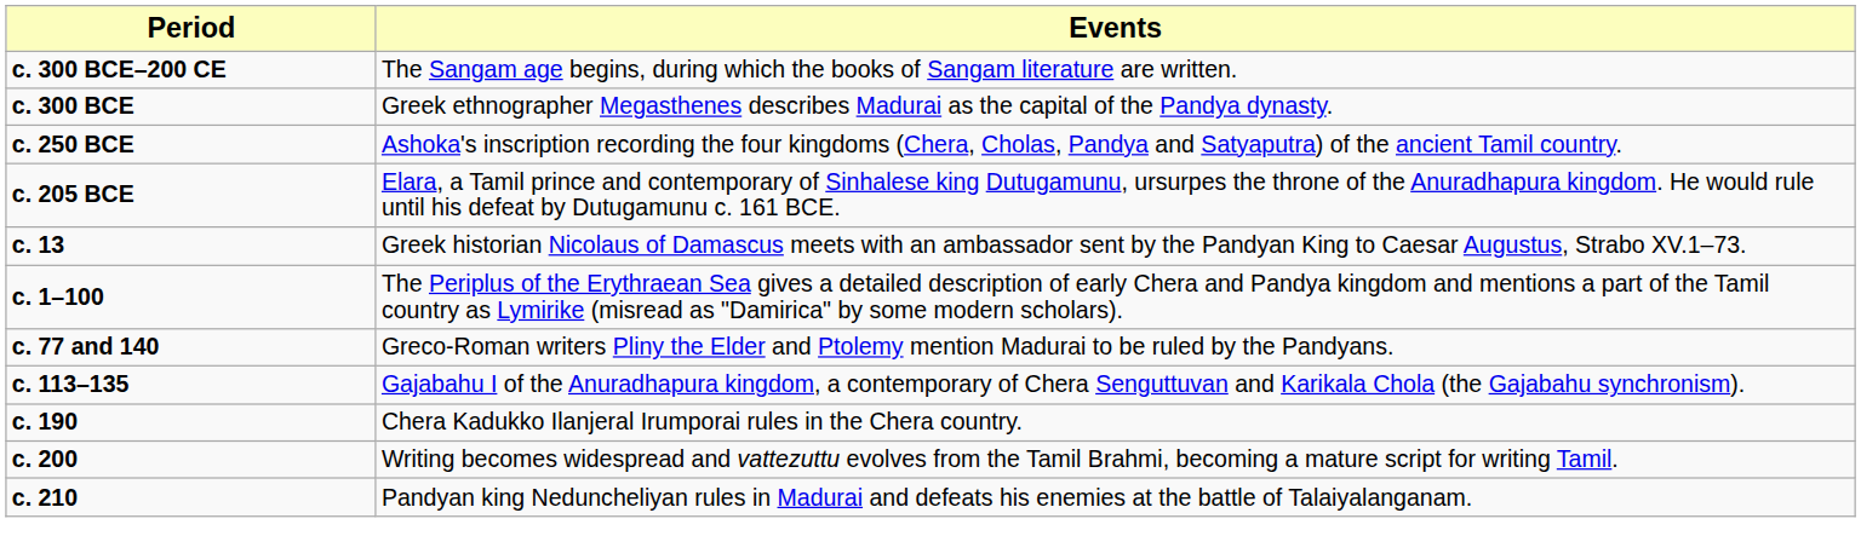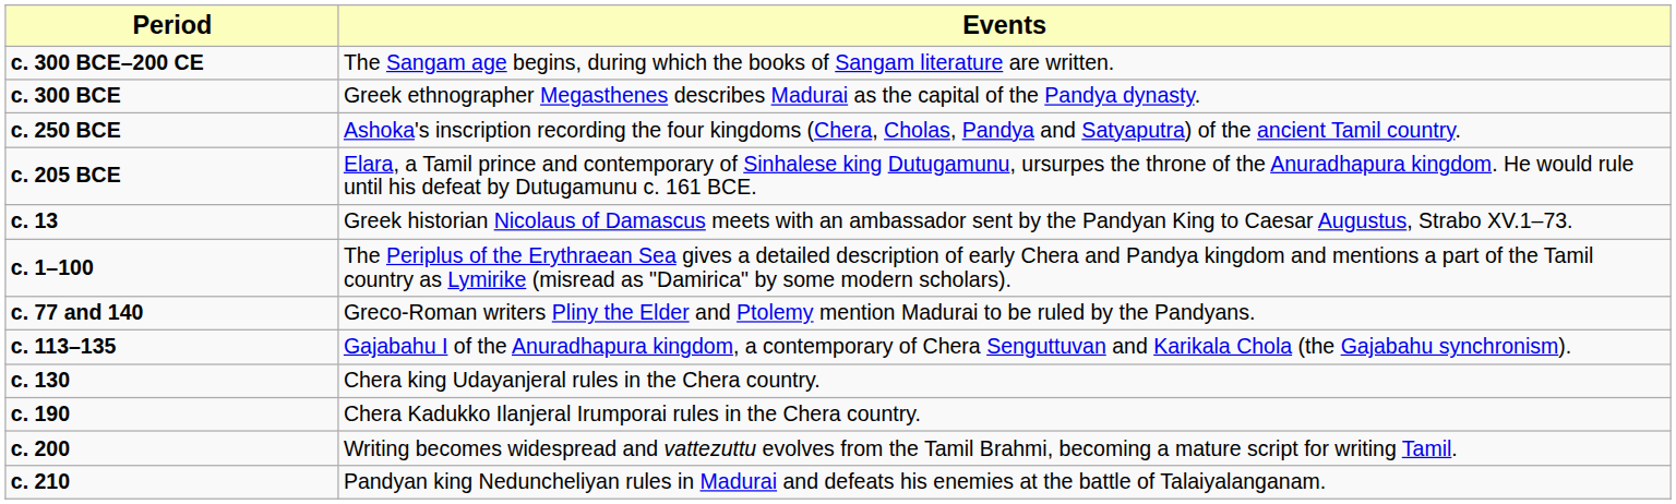 <table class="wikitable" style="text-align:left; margin: auto; width:99%">
 <tr>
 <th scope="row" style="width: 20%; text-align:center; font-size:120%; background:#fcfebe; color:#000000;">Period</th>
 <th scope="row" style="text-align:center; font-size:120%; background:#fcfebe; color:#000000;">Events</th>
 </tr>
 <tr>
 <td><strong>c. 300 BCE–200 CE</strong></td>
 <td>The <a href='#'>Sangam age</a> begins, during which the books of <a href='#'>Sangam literature</a> are written.</td>
 </tr>
 <tr>
 <td><strong>c. 300 BCE</strong></td>
 <td>Greek ethnographer <a href='#'>Megasthenes</a> describes <a href='#'>Madurai</a> as the capital of the <a href='#'>Pandya dynasty</a>.</td>
 </tr>
 <tr>
 <td><strong>c. 250 BCE</strong></td>
 <td><a href='#'>Ashoka</a>'s inscription recording the four kingdoms (<a href='#'>Chera</a>, <a href='#'>Cholas</a>, <a href='#'>Pandya</a> and <a href='#'>Satyaputra</a>) of the <a href='#'>ancient Tamil country</a>.</td>
 </tr>
 <tr>
 <td><strong>c. 205 BCE</strong></td>
 <td><a href='#'>Elara</a>, a Tamil prince and contemporary of <a href='#'>Sinhalese king</a> <a href='#'>Dutugamunu</a>, ursurpes the throne of the <a href='#'>Anuradhapura kingdom</a>. He would rule until his defeat by Dutugamunu c. 161 BCE.</td>
 </tr>
 <tr>
 <td><strong>c. 13</strong></td>
 <td>Greek historian <a href='#'>Nicolaus of Damascus</a> meets with an ambassador sent by the Pandyan King to Caesar <a href='#'>Augustus</a>, Strabo XV.1–73.</td>
 </tr>
 <tr>
 <td><strong>c. 1–100</strong></td>
 <td>The <a href='#'>Periplus of the Erythraean Sea</a> gives a detailed description of early Chera and Pandya kingdom and mentions a part of the Tamil country as <a href='#'>Lymirike</a> (misread as "Damirica" by some modern scholars).</td>
 </tr>
 <tr>
 <td><strong>c. 77 and 140</strong></td>
 <td>Greco-Roman writers <a href='#'>Pliny the Elder</a> and <a href='#'>Ptolemy</a> mention Madurai to be ruled by the Pandyans.</td>
 </tr>
 <tr>
 <td><strong>c. 113–135</strong></td>
 <td><a href='#'>Gajabahu I</a> of the <a href='#'>Anuradhapura kingdom</a>, a contemporary of Chera <a href='#'>Senguttuvan</a> and <a href='#'>Karikala Chola</a> (the <a href='#'>Gajabahu synchronism</a>).</td>
 </tr>
 <tr>
+<td><strong>c. 130</strong></td>
+<td>Chera king Udayanjeral rules in the Chera country.</td>
+</tr>
+<tr>
 <td><strong>c. 190</strong></td>
 <td>Chera Kadukko Ilanjeral Irumporai rules in the Chera country.</td>
 </tr>
 <tr>
 <td><strong>c. 200</strong></td>
 <td>Writing becomes widespread and <em>vattezuttu</em> evolves from the Tamil Brahmi, becoming a mature script for writing <a href='#'>Tamil</a>.</td>
 </tr>
 <tr>
 <td><strong>c. 210</strong></td>
 <td>Pandyan king Neduncheliyan rules in <a href='#'>Madurai</a> and defeats his enemies at the battle of Talaiyalanganam.</td>
 </tr>
 </table>
